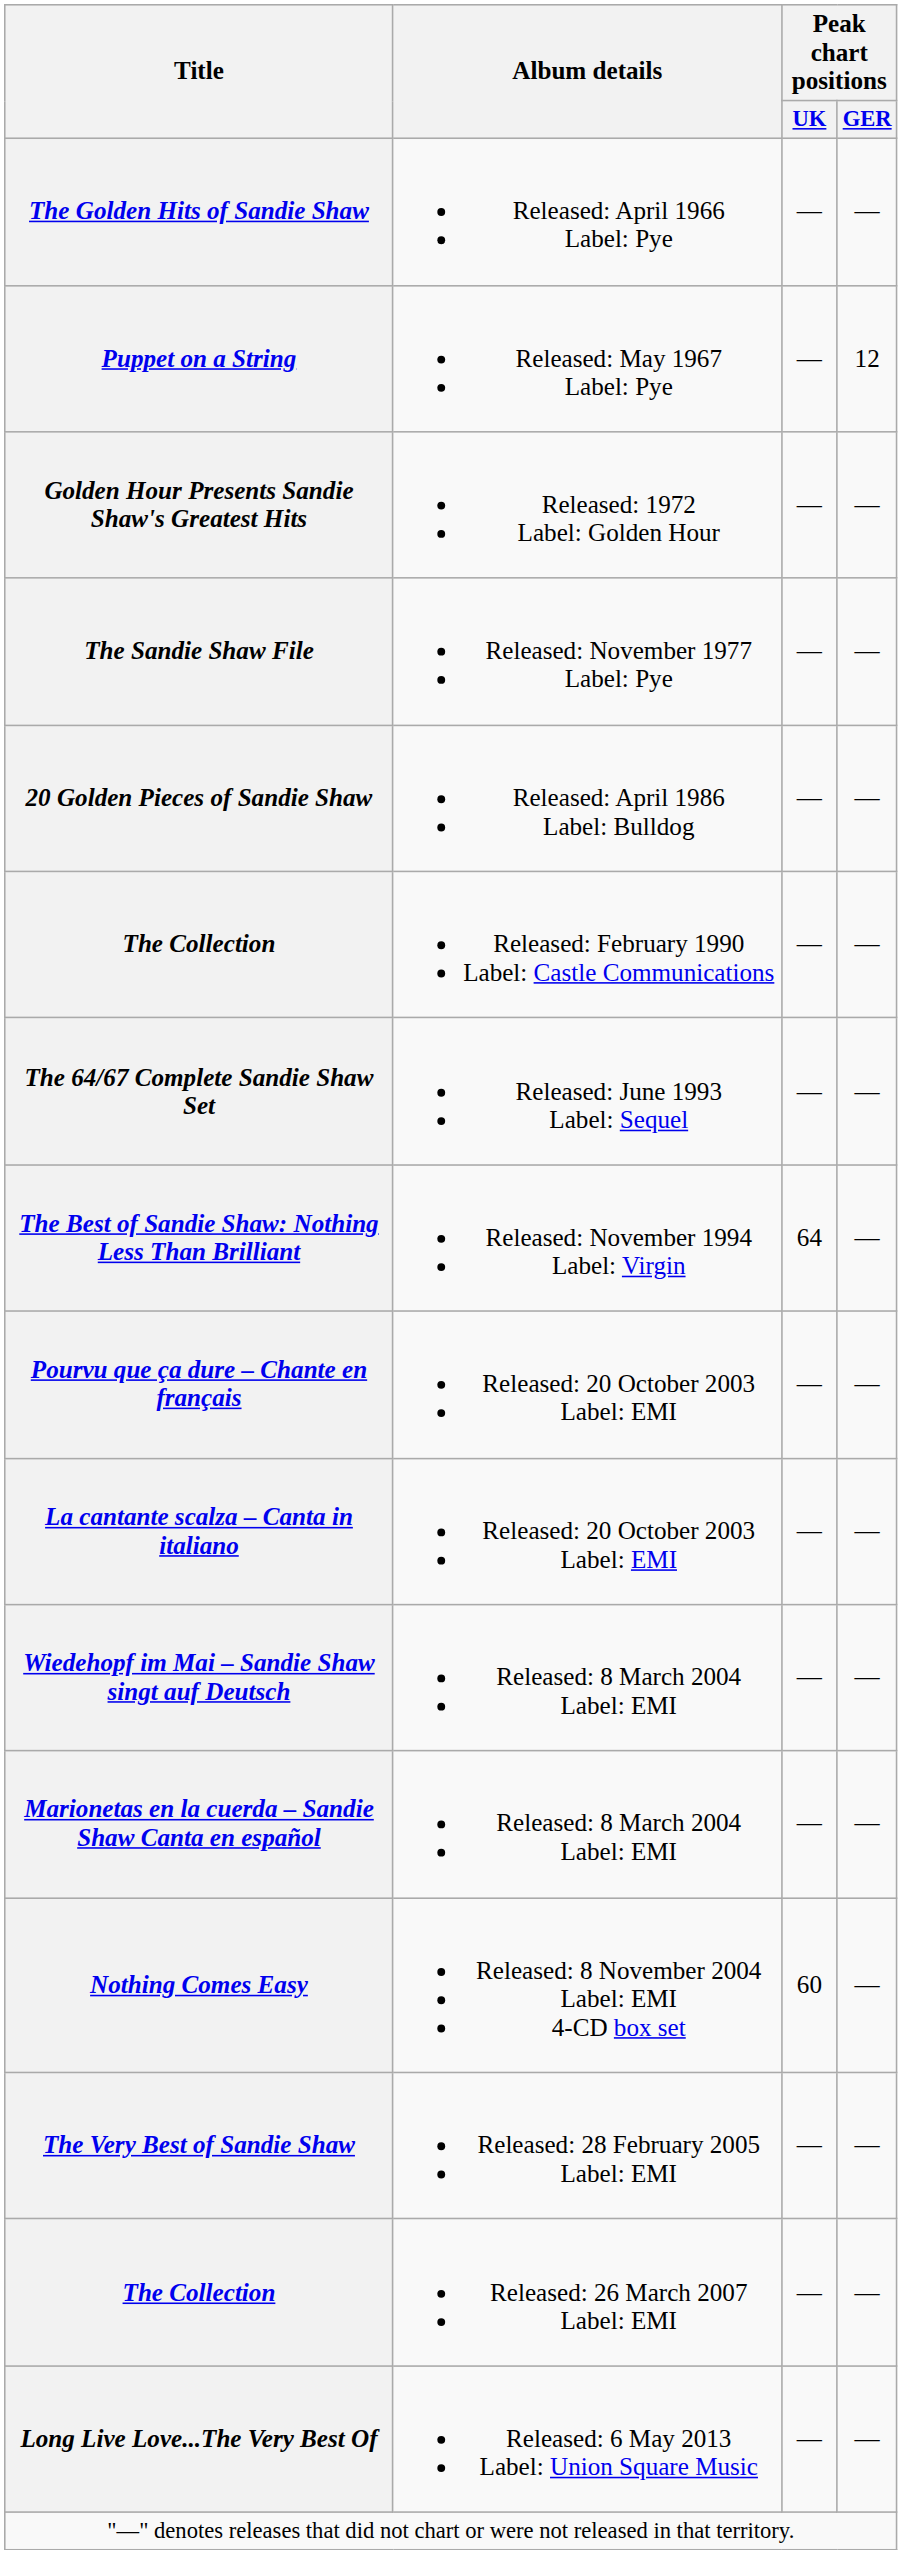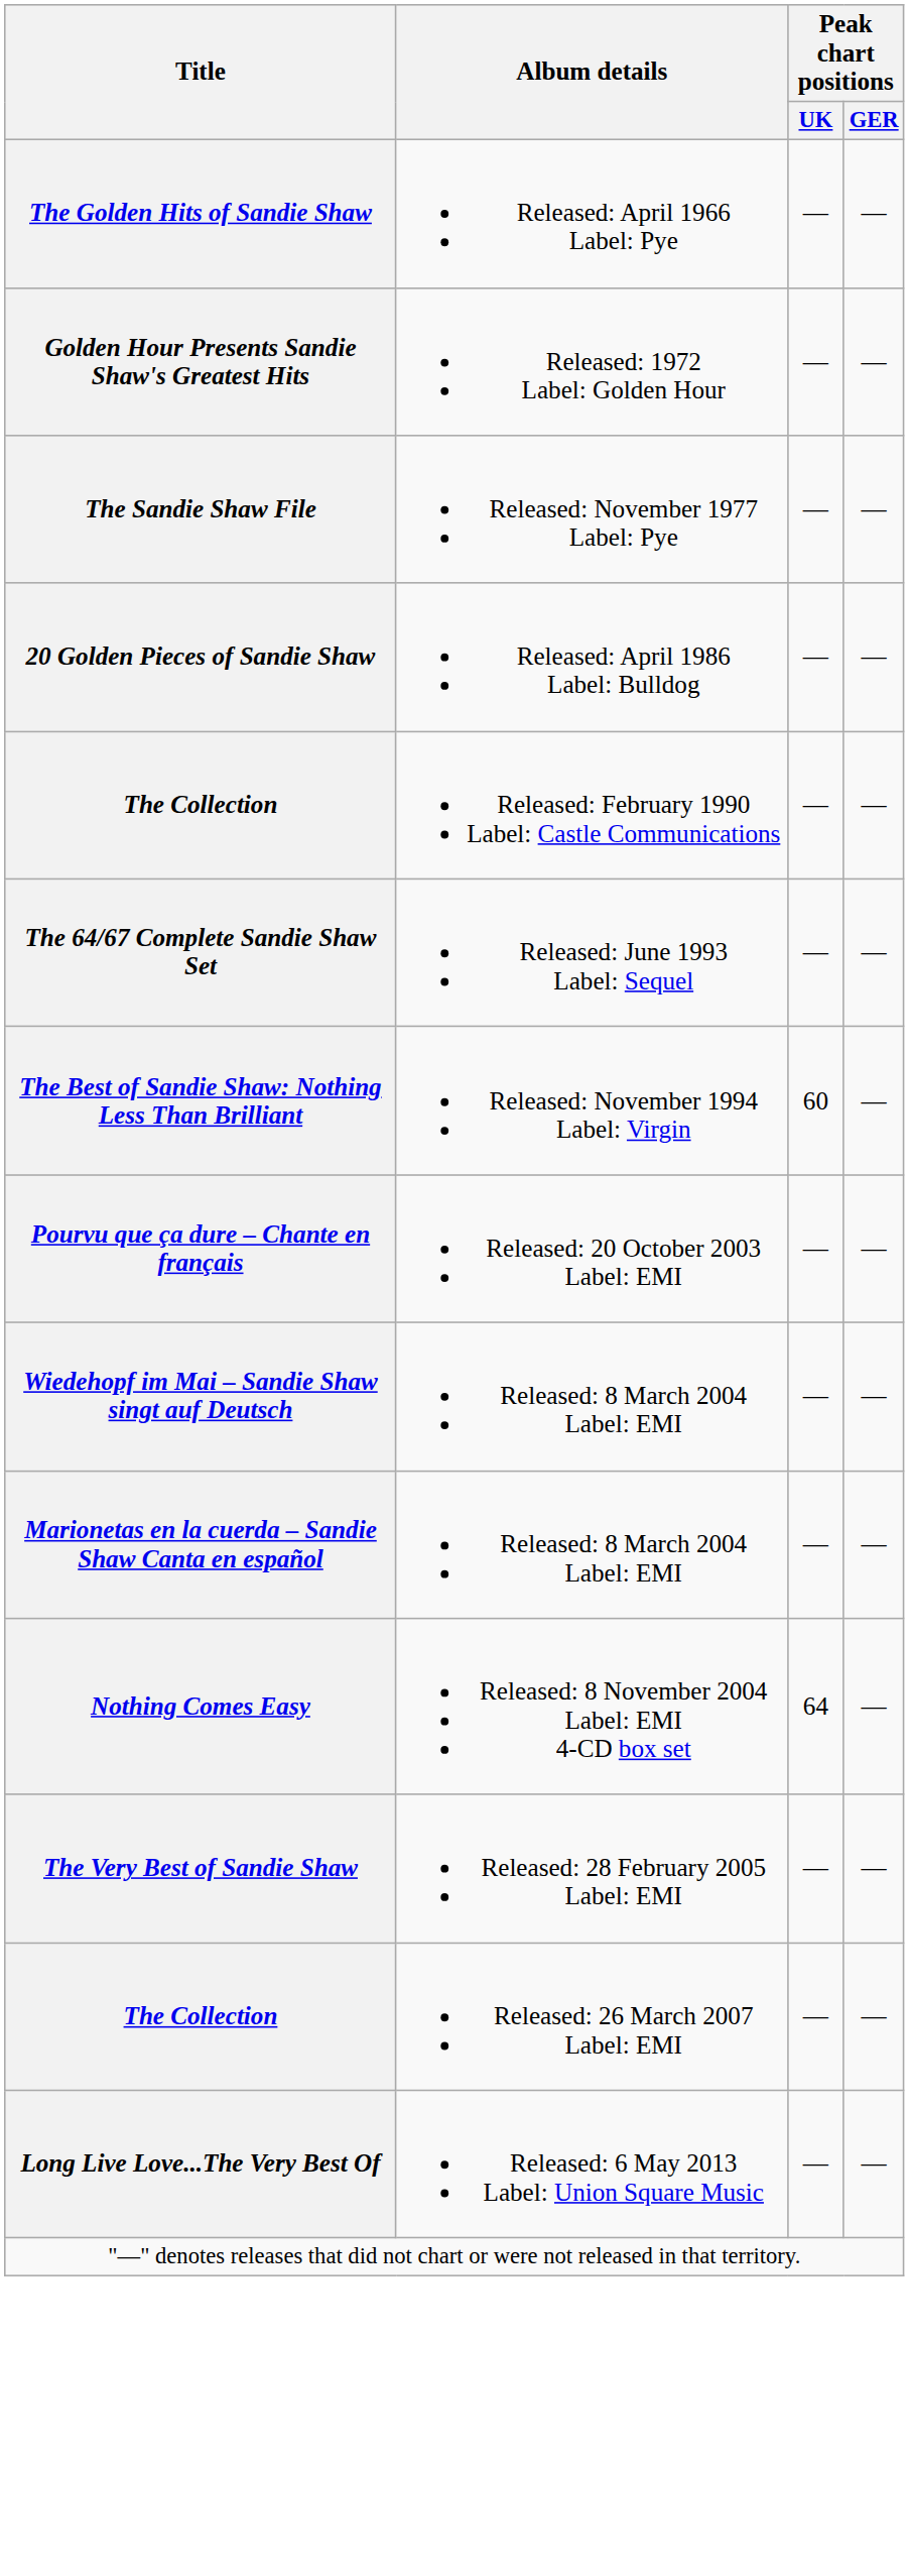 <table class="wikitable plainrowheaders" style="text-align:center;">
 <tr>
 <th rowspan="2" scope="col" style="width:15em;">Title</th>
 <th rowspan="2" scope="col" style="width:15em;">Album details</th>
 <th colspan="2">Peak chart positions</th>
 </tr>
 <tr>
 <th scope="col" style="width:2em;font-size:90%;"><a href='#'>UK</a><br></th>
 <th scope="col" style="width:2em;font-size:90%;"><a href='#'>GER</a><br></th>
 </tr>
 <tr>
 <th scope="row"><em><a href='#'>The Golden Hits of Sandie Shaw</a></em></th>
 <td><br><ul><li>Released: April 1966</li><li>Label: Pye</li></ul></td>
 <td>—</td>
 <td>—</td>
-</tr>
-<tr>
-<th scope="row"><em><a href='#'>Puppet on a String</a></em></th>
-<td><br><ul><li>Released: May 1967</li><li>Label: Pye</li></ul></td>
-<td>—</td>
-<td>12</td>
 </tr>
 <tr>
 <th scope="row"><em>Golden Hour Presents Sandie Shaw's Greatest Hits</em></th>
 <td><br><ul><li>Released: 1972</li><li>Label: Golden Hour</li></ul></td>
 <td>—</td>
 <td>—</td>
 </tr>
 <tr>
 <th scope="row"><em>The Sandie Shaw File</em></th>
 <td><br><ul><li>Released: November 1977</li><li>Label: Pye</li></ul></td>
 <td>—</td>
 <td>—</td>
 </tr>
 <tr>
 <th scope="row"><em>20 Golden Pieces of Sandie Shaw</em></th>
 <td><br><ul><li>Released: April 1986</li><li>Label: Bulldog</li></ul></td>
 <td>—</td>
 <td>—</td>
 </tr>
 <tr>
 <th scope="row"><em>The Collection</em></th>
 <td><br><ul><li>Released: February 1990</li><li>Label: <a href='#'>Castle Communications</a></li></ul></td>
 <td>—</td>
 <td>—</td>
 </tr>
 <tr>
 <th scope="row"><em>The 64/67 Complete Sandie Shaw Set</em></th>
 <td><br><ul><li>Released: June 1993</li><li>Label: <a href='#'>Sequel</a></li></ul></td>
 <td>—</td>
 <td>—</td>
 </tr>
 <tr>
 <th scope="row"><em><a href='#'>The Best of Sandie Shaw: Nothing Less Than Brilliant</a></em></th>
 <td><br><ul><li>Released: November 1994</li><li>Label: <a href='#'>Virgin</a></li></ul></td>
-<td>64</td>
+<td>60</td>
 <td>—</td>
 </tr>
 <tr>
 <th scope="row"><em><a href='#'>Pourvu que ça dure – Chante en français</a></em></th>
 <td><br><ul><li>Released: 20 October 2003</li><li>Label: EMI</li></ul></td>
-<td>—</td>
-<td>—</td>
-</tr>
-<tr>
-<th scope="row"><em><a href='#'>La cantante scalza – Canta in italiano</a></em></th>
-<td><br><ul><li>Released: 20 October 2003</li><li>Label: <a href='#'>EMI</a></li></ul></td>
 <td>—</td>
 <td>—</td>
 </tr>
 <tr>
 <th scope="row"><em><a href='#'>Wiedehopf im Mai – Sandie Shaw singt auf Deutsch</a></em></th>
 <td><br><ul><li>Released: 8 March 2004</li><li>Label: EMI</li></ul></td>
 <td>—</td>
 <td>—</td>
 </tr>
 <tr>
 <th scope="row"><em><a href='#'>Marionetas en la cuerda – Sandie Shaw Canta en español</a></em></th>
 <td><br><ul><li>Released: 8 March 2004</li><li>Label: EMI</li></ul></td>
 <td>—</td>
 <td>—</td>
 </tr>
 <tr>
 <th scope="row"><em><a href='#'>Nothing Comes Easy</a></em></th>
 <td><br><ul><li>Released: 8 November 2004</li><li>Label: EMI</li><li>4-CD <a href='#'>box set</a></li></ul></td>
-<td>60</td>
+<td>64</td>
 <td>—</td>
 </tr>
 <tr>
 <th scope="row"><em><a href='#'>The Very Best of Sandie Shaw</a></em></th>
 <td><br><ul><li>Released: 28 February 2005</li><li>Label: EMI</li></ul></td>
 <td>—</td>
 <td>—</td>
 </tr>
 <tr>
 <th scope="row"><em><a href='#'>The Collection</a></em></th>
 <td><br><ul><li>Released: 26 March 2007</li><li>Label: EMI</li></ul></td>
 <td>—</td>
 <td>—</td>
 </tr>
 <tr>
 <th scope="row"><em>Long Live Love...The Very Best Of</em></th>
 <td><br><ul><li>Released: 6 May 2013</li><li>Label: <a href='#'>Union Square Music</a></li></ul></td>
 <td>—</td>
 <td>—</td>
 </tr>
 <tr>
 <td colspan="4" style="font-size:90%">"—" denotes releases that did not chart or were not released in that territory.</td>
 </tr>
 </table>
